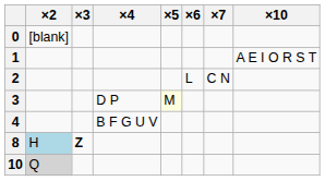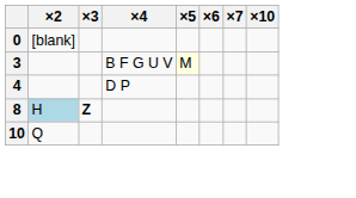 <table class="wikitable floatright">
 <tr>
 <th></th>
 <th>×2</th>
 <th>×3</th>
 <th>×4</th>
 <th>×5</th>
 <th>×6</th>
 <th>×7</th>
 <th>×10</th>
 </tr>
 <tr>
 <th>0</th>
 <td>[blank]</td>
 <td></td>
 <td></td>
 <td></td>
 <td></td>
 <td></td>
 <td></td>
 </tr>
 <tr>
-<th>1</th>
-<td></td>
-<td></td>
-<td></td>
-<td></td>
-<td></td>
-<td></td>
-<td>A E I O R S T</td>
-</tr>
-<tr>
-<th>2</th>
-<td></td>
-<td></td>
-<td></td>
-<td></td>
-<td>L</td>
-<td>C N</td>
-<td></td>
-</tr>
-<tr>
 <th>3</th>
 <td></td>
 <td></td>
-<td>D P</td>
+<td>B F G U V</td>
 <td style="background: lightyellow;">M</td>
 <td></td>
 <td></td>
 <td></td>
 </tr>
 <tr>
 <th>4</th>
 <td></td>
 <td></td>
-<td>B F G U V</td>
+<td>D P</td>
 <td></td>
 <td></td>
 <td></td>
 <td></td>
 </tr>
 <tr>
 <th>8</th>
 <td style="background: lightblue;">H</td>
 <td><strong>Z</strong></td>
 <td></td>
 <td></td>
 <td></td>
 <td></td>
 <td></td>
 </tr>
 <tr>
 <th>10</th>
-<td style="background: lightgrey;">Q</td>
+<td>Q</td>
 <td></td>
 <td></td>
 <td></td>
 <td></td>
 <td></td>
 <td></td>
 </tr>
 </table>
